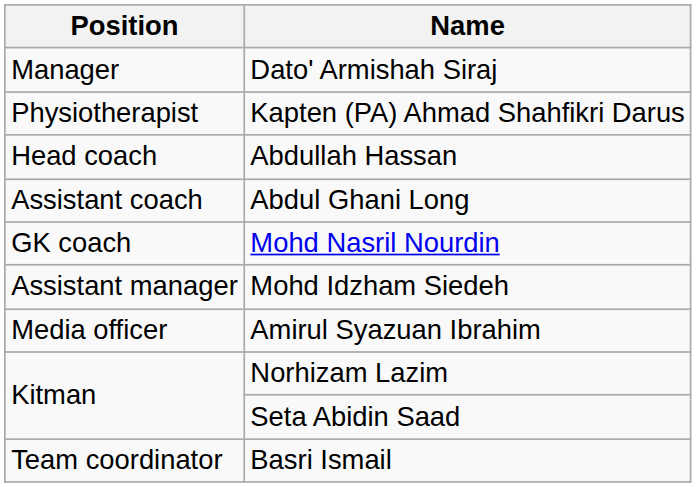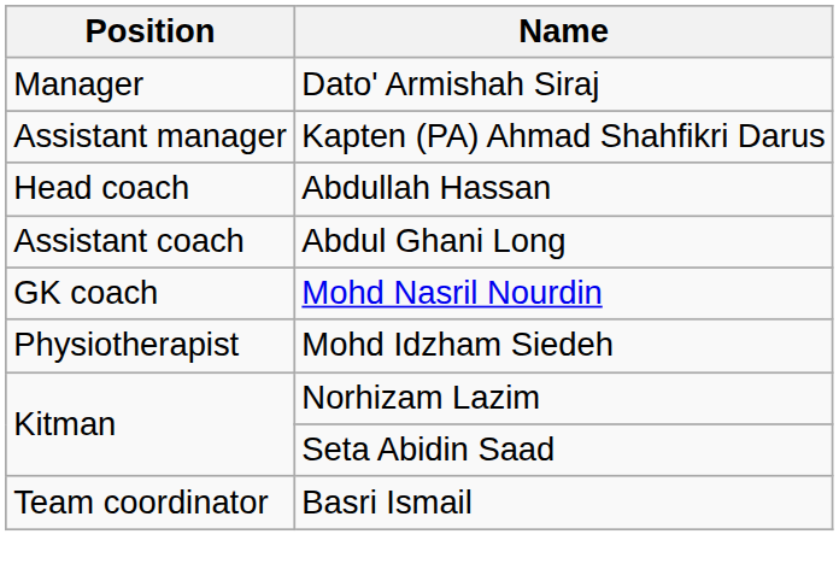 <table class="wikitable">
 <tr>
 <th>Position</th>
 <th>Name</th>
 </tr>
 <tr>
 <td>Manager</td>
 <td> Dato' Armishah Siraj</td>
 </tr>
 <tr>
-<td>Physiotherapist</td>
+<td>Assistant manager</td>
 <td> Kapten (PA) Ahmad Shahfikri Darus</td>
 </tr>
 <tr>
 <td>Head coach</td>
 <td> Abdullah Hassan</td>
 </tr>
 <tr>
 <td>Assistant coach</td>
 <td> Abdul Ghani Long</td>
 </tr>
 <tr>
 <td>GK coach</td>
 <td> <a href='#'>Mohd Nasril Nourdin</a></td>
 </tr>
 <tr>
-<td>Assistant manager</td>
+<td>Physiotherapist</td>
 <td> Mohd Idzham Siedeh</td>
-</tr>
-<tr>
-<td>Media officer</td>
-<td> Amirul Syazuan Ibrahim</td>
 </tr>
 <tr>
 <td rowspan="2">Kitman</td>
 <td> Norhizam Lazim</td>
 </tr>
 <tr>
 <td> Seta Abidin Saad</td>
 </tr>
 <tr>
 <td>Team coordinator</td>
 <td> Basri Ismail</td>
 </tr>
 </table>
